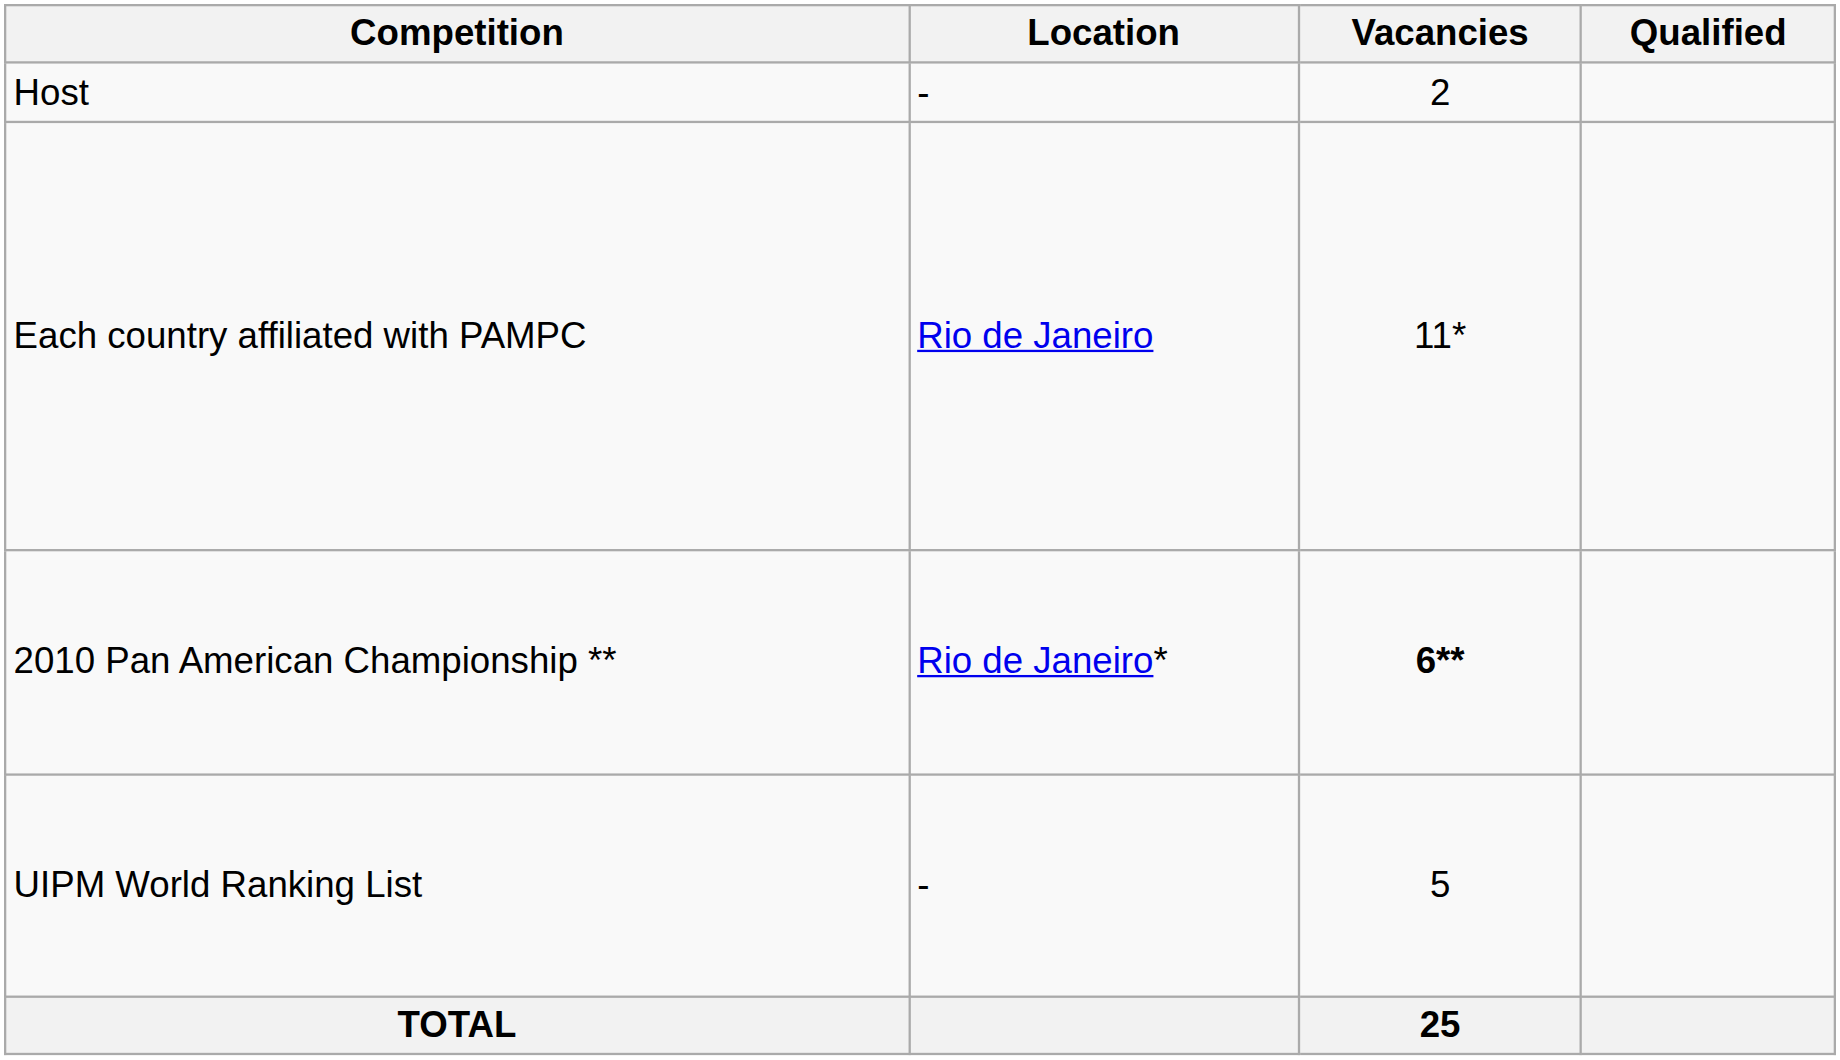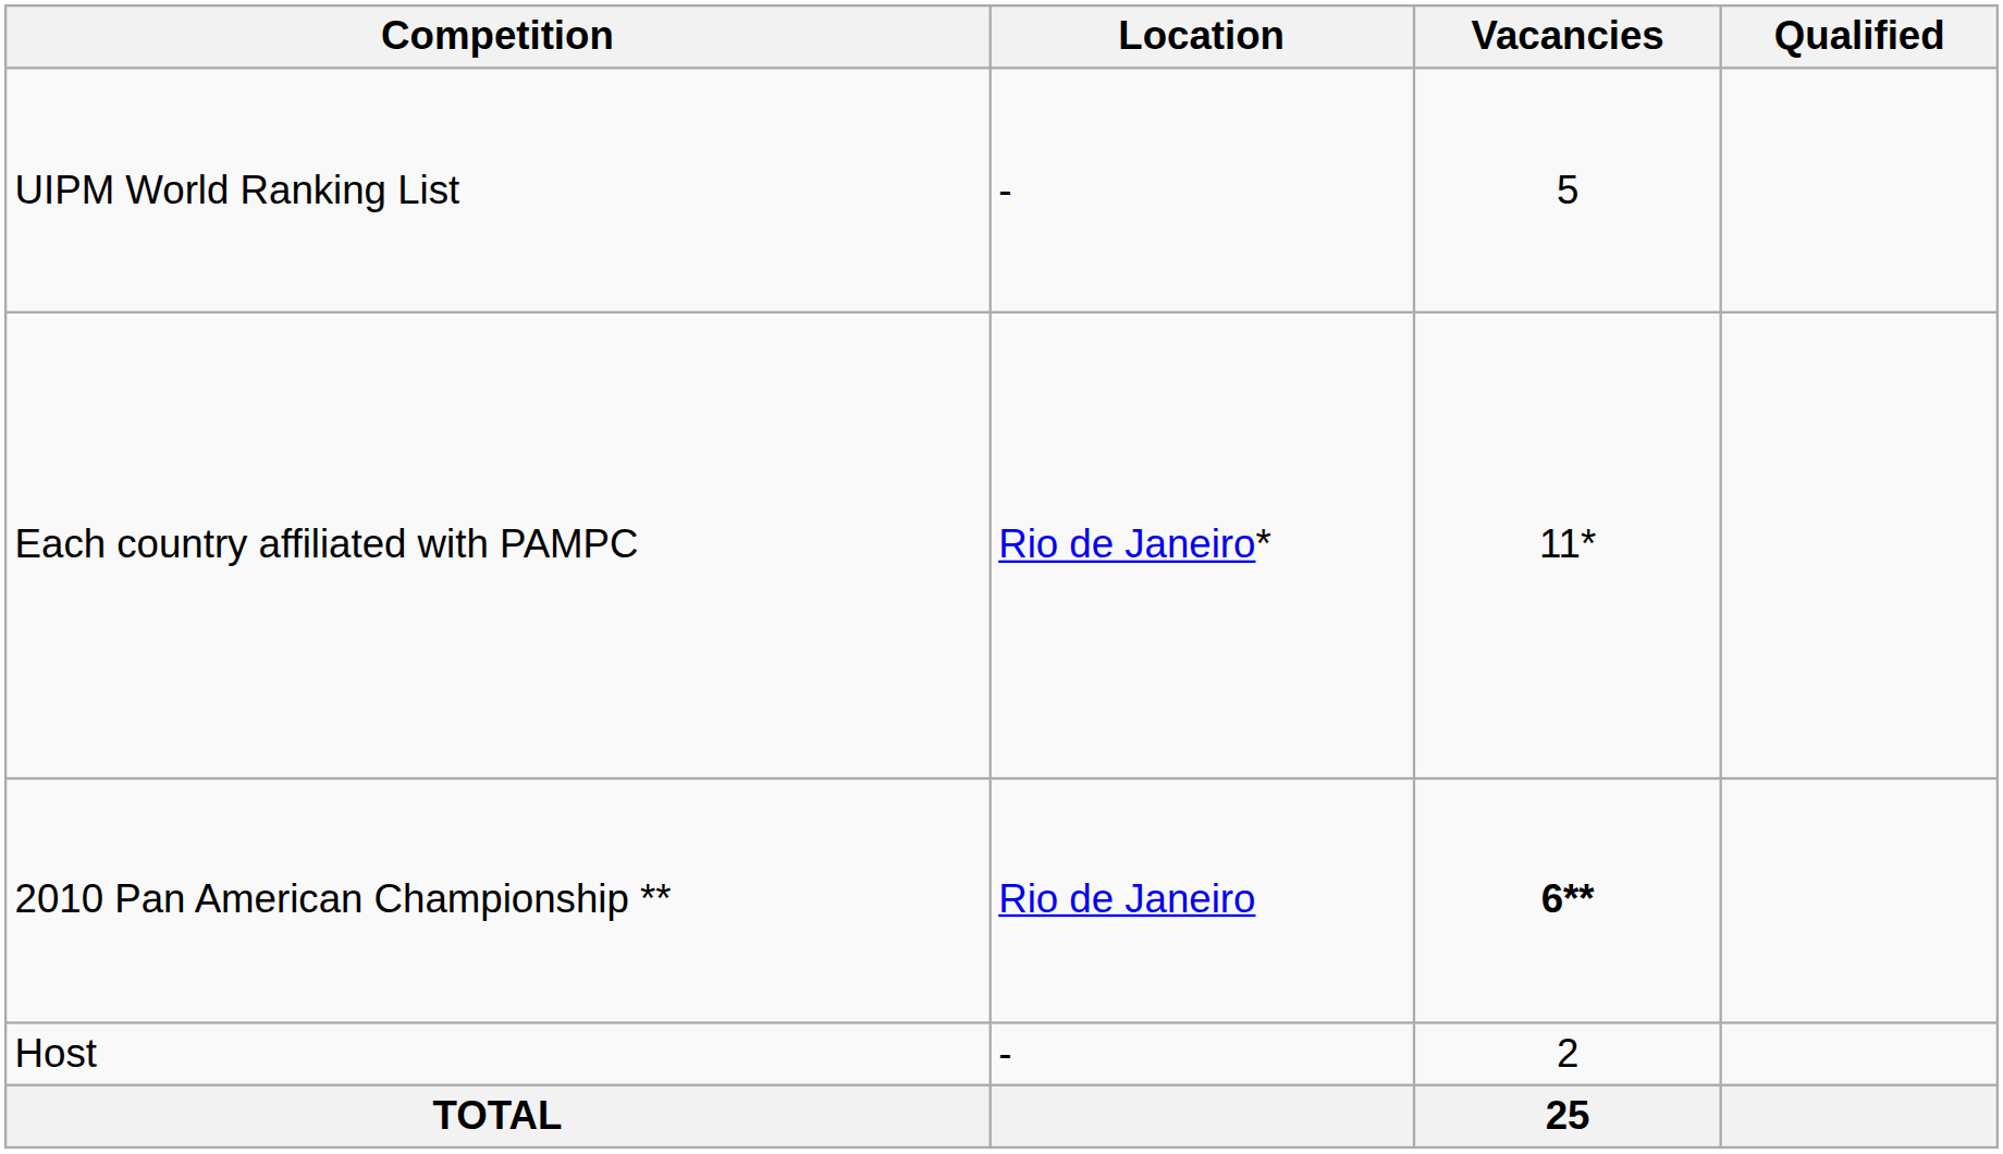 <table class = "wikitable" width=800>
 <tr>
 <th>Competition</th>
 <th>Location</th>
 <th>Vacancies</th>
 <th>Qualified</th>
 </tr>
 <tr>
-<td>Host</td>
+<td>UIPM World Ranking List</td>
 <td>-</td>
-<td align="center">2</td>
-<td> <br> </td>
+<td align="center">5</td>
+<td><br><br><br><br><br></td>
 </tr>
 <tr>
 <td>Each country affiliated with PAMPC</td>
-<td> <a href='#'>Rio de Janeiro</a></td>
+<td> <a href='#'>Rio de Janeiro</a>*</td>
 <td align="center">11*</td>
 <td> <br>  <br>  <br>  <br>  <br>  <br>  <br> <br>  <br>  <br> </td>
 </tr>
 <tr>
 <td>2010 Pan American Championship **</td>
-<td> <a href='#'>Rio de Janeiro</a>*</td>
+<td> <a href='#'>Rio de Janeiro</a></td>
 <td align="center"><strong>6**</strong></td>
 <td> <br>  <br>  <br>  <br>  <br> </td>
 </tr>
 <tr>
-<td>UIPM World Ranking List</td>
+<td>Host</td>
 <td>-</td>
-<td align="center">5</td>
-<td><br><br><br><br><br></td>
+<td align="center">2</td>
+<td> <br> </td>
 </tr>
 <tr>
 <th>TOTAL</th>
 <th></th>
 <th>25</th>
 <th></th>
 </tr>
 </table>
